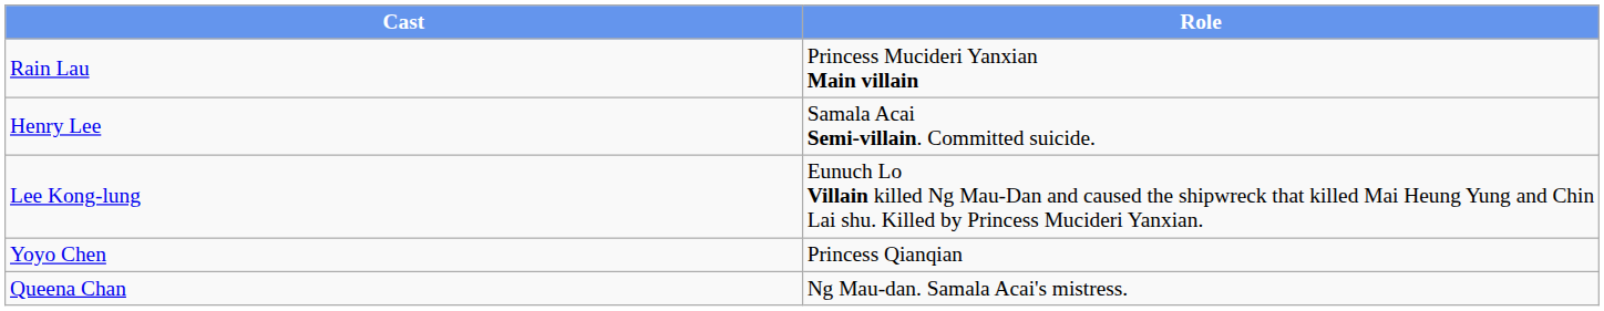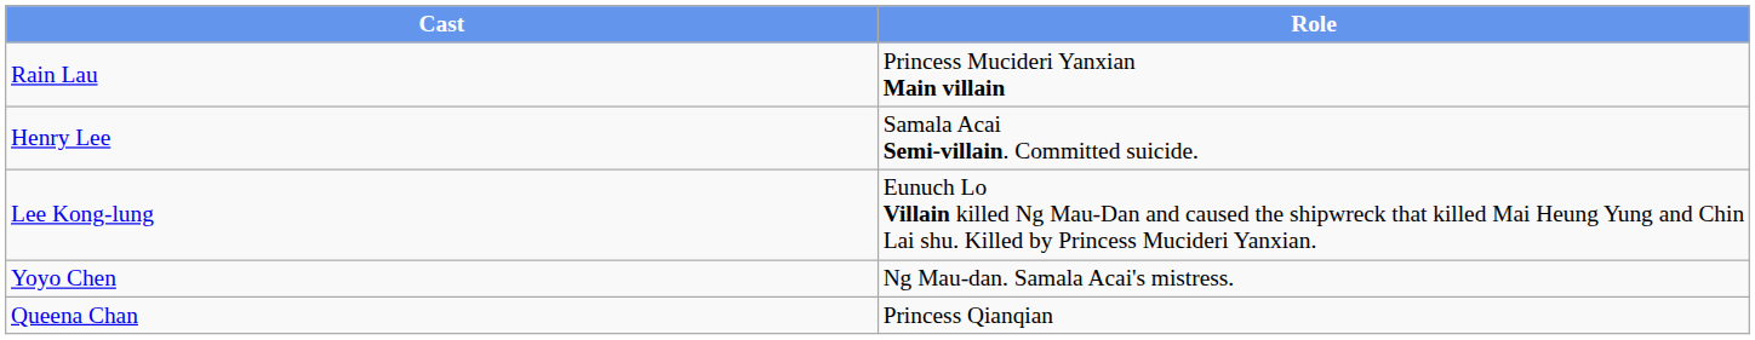 <table class="wikitable" width="60%">
 <tr style="background:cornflowerblue; color:white" align=center>
 <td style="width:10%"><strong>Cast</strong></td>
 <td style="width:10%"><strong>Role</strong></td>
 </tr>
 <tr>
 <td><a href='#'>Rain Lau</a></td>
 <td>Princess Mucideri Yanxian <br> <strong>Main villain</strong></td>
 </tr>
 <tr>
 <td><a href='#'>Henry Lee</a></td>
 <td>Samala Acai <br> <strong>Semi-villain</strong>. Committed suicide.</td>
 </tr>
 <tr>
 <td><a href='#'>Lee Kong-lung</a></td>
 <td>Eunuch Lo <br> <strong>Villain</strong> killed Ng Mau-Dan and caused the shipwreck that killed Mai Heung Yung and Chin Lai shu. Killed by  Princess Mucideri Yanxian.</td>
 </tr>
 <tr>
 <td><a href='#'>Yoyo Chen</a></td>
-<td>Princess Qianqian</td>
+<td>Ng Mau-dan. Samala Acai's mistress.</td>
 </tr>
 <tr>
 <td><a href='#'>Queena Chan</a></td>
-<td>Ng Mau-dan. Samala Acai's mistress.</td>
+<td>Princess Qianqian</td>
 </tr>
 </table>
